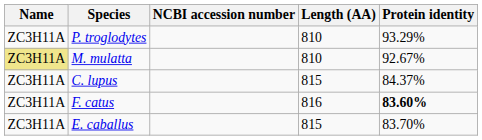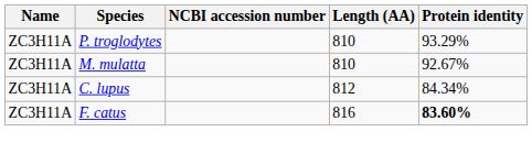 <table class="wikitable">
 <tr>
 <th>Name</th>
 <th>Species</th>
 <th>NCBI accession number</th>
 <th>Length (AA)</th>
 <th>Protein identity</th>
 </tr>
 <tr>
 <td>ZC3H11A</td>
 <td><em><a href='#'>P. troglodytes</a></em></td>
 <td></td>
 <td>810</td>
 <td>93.29%</td>
 </tr>
 <tr>
-<td style="background: khaki;">ZC3H11A</td>
+<td>ZC3H11A</td>
 <td><em><a href='#'>M. mulatta</a></em></td>
 <td></td>
 <td>810</td>
 <td>92.67%</td>
 </tr>
 <tr>
 <td>ZC3H11A</td>
 <td><em><a href='#'>C. lupus</a></em></td>
 <td></td>
-<td>815</td>
-<td>84.37%</td>
+<td>812</td>
+<td>84.34%</td>
 </tr>
 <tr>
 <td>ZC3H11A</td>
 <td><em><a href='#'>F. catus</a></em></td>
 <td></td>
 <td>816</td>
 <td><strong>83.60%</strong></td>
 </tr>
-<tr>
-<td>ZC3H11A</td>
-<td><em><a href='#'>E. caballus</a></em></td>
-<td></td>
-<td>815</td>
-<td>83.70%</td>
-</tr>
 </table>
